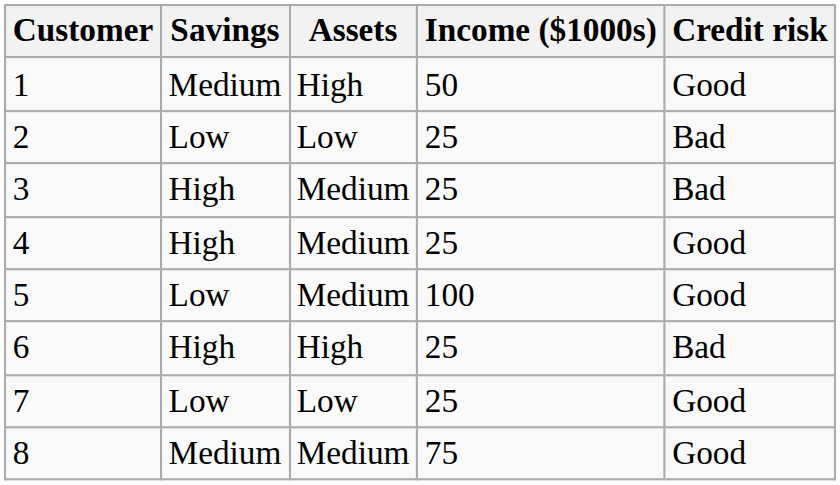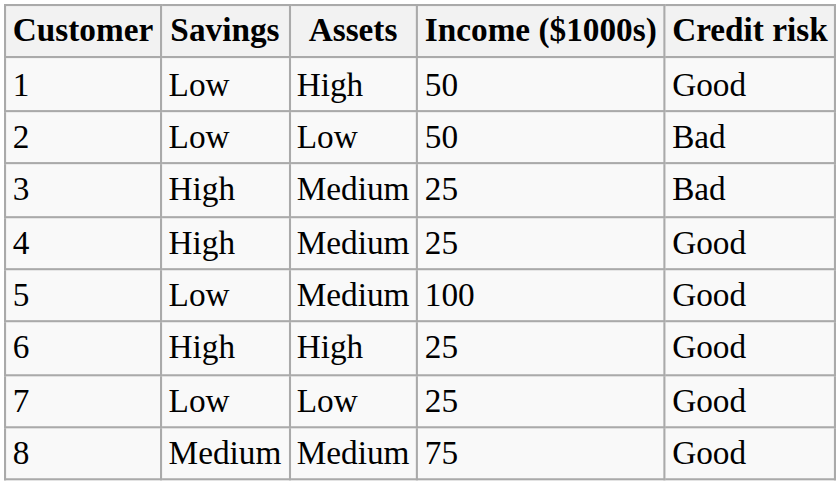 <table class="wikitable">
 <tr>
 <th>Customer</th>
 <th>Savings</th>
 <th>Assets</th>
 <th>Income ($1000s)</th>
 <th>Credit risk</th>
 </tr>
 <tr>
 <td>1</td>
-<td>Medium</td>
+<td>Low</td>
 <td>High</td>
 <td>50</td>
 <td>Good</td>
 </tr>
 <tr>
 <td>2</td>
 <td>Low</td>
 <td>Low</td>
-<td>25</td>
+<td>50</td>
 <td>Bad</td>
 </tr>
 <tr>
 <td>3</td>
 <td>High</td>
 <td>Medium</td>
 <td>25</td>
 <td>Bad</td>
 </tr>
 <tr>
 <td>4</td>
 <td>High</td>
 <td>Medium</td>
 <td>25</td>
 <td>Good</td>
 </tr>
 <tr>
 <td>5</td>
 <td>Low</td>
 <td>Medium</td>
 <td>100</td>
 <td>Good</td>
 </tr>
 <tr>
 <td>6</td>
 <td>High</td>
 <td>High</td>
 <td>25</td>
-<td>Bad</td>
+<td>Good</td>
 </tr>
 <tr>
 <td>7</td>
 <td>Low</td>
 <td>Low</td>
 <td>25</td>
 <td>Good</td>
 </tr>
 <tr>
 <td>8</td>
 <td>Medium</td>
 <td>Medium</td>
 <td>75</td>
 <td>Good</td>
 </tr>
 </table>
